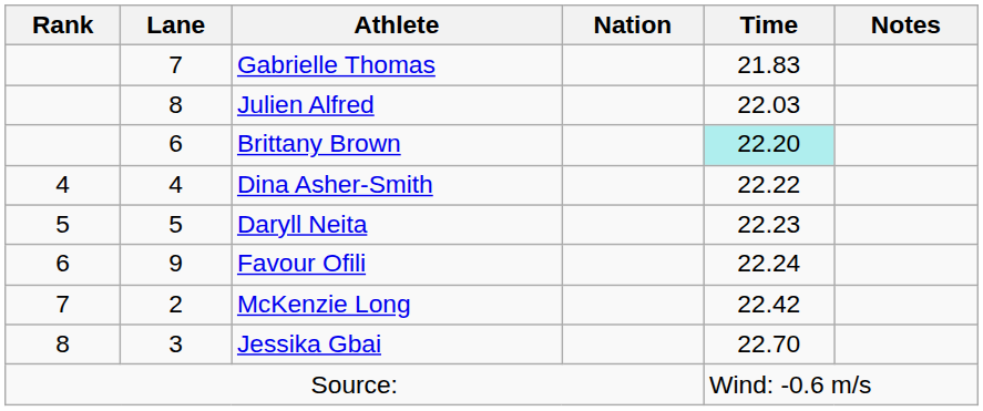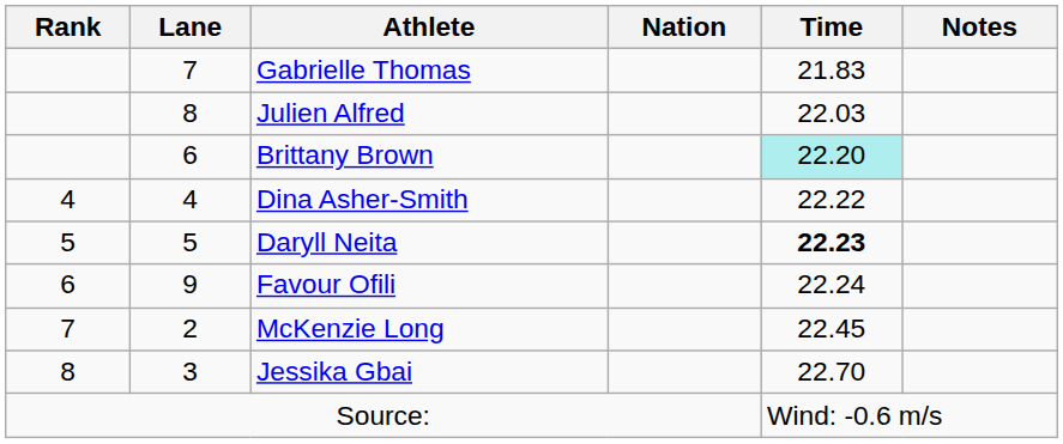 <table class="wikitable sortable" style="text-align:center;width: 70%;">
 <tr>
 <th scope="col">Rank</th>
 <th scope="col">Lane</th>
 <th scope="col">Athlete</th>
 <th scope="col">Nation</th>
 <th scope="col">Time</th>
 <th scope="col">Notes</th>
 </tr>
 <tr>
 <td></td>
 <td>7</td>
 <td align=left><a href='#'>Gabrielle Thomas</a></td>
 <td align=left></td>
 <td>21.83</td>
 <td></td>
 </tr>
 <tr>
 <td></td>
 <td>8</td>
 <td align=left><a href='#'>Julien Alfred</a></td>
 <td align=left></td>
 <td>22.03<br></td>
 <td></td>
 </tr>
 <tr>
 <td></td>
 <td>6</td>
 <td align=left><a href='#'>Brittany Brown</a></td>
 <td align=left></td>
 <td style="background: paleturquoise;">22.20</td>
 <td></td>
 </tr>
 <tr>
 <td>4</td>
 <td>4</td>
 <td align=left><a href='#'>Dina Asher-Smith</a></td>
 <td align=left></td>
 <td>22.22</td>
 <td></td>
 </tr>
 <tr>
 <td>5</td>
 <td>5</td>
 <td align=left><a href='#'>Daryll Neita</a></td>
 <td align=left></td>
-<td>22.23</td>
+<td><strong>22.23</strong></td>
 <td></td>
 </tr>
 <tr>
 <td>6</td>
 <td>9</td>
 <td align=left><a href='#'>Favour Ofili</a></td>
 <td align=left></td>
 <td>22.24</td>
 <td></td>
 </tr>
 <tr>
 <td>7</td>
 <td>2</td>
 <td align=left><a href='#'>McKenzie Long</a></td>
 <td align=left></td>
-<td>22.42</td>
+<td>22.45</td>
 <td></td>
 </tr>
 <tr>
 <td>8</td>
 <td>3</td>
 <td align=left><a href='#'>Jessika Gbai</a></td>
 <td align=left></td>
 <td>22.70</td>
 <td></td>
 </tr>
 <tr class="sortbottom">
 <td colspan=4>Source:</td>
 <td colspan="2" style="text-align:left;">Wind: -0.6 m/s</td>
 </tr>
 </table>
